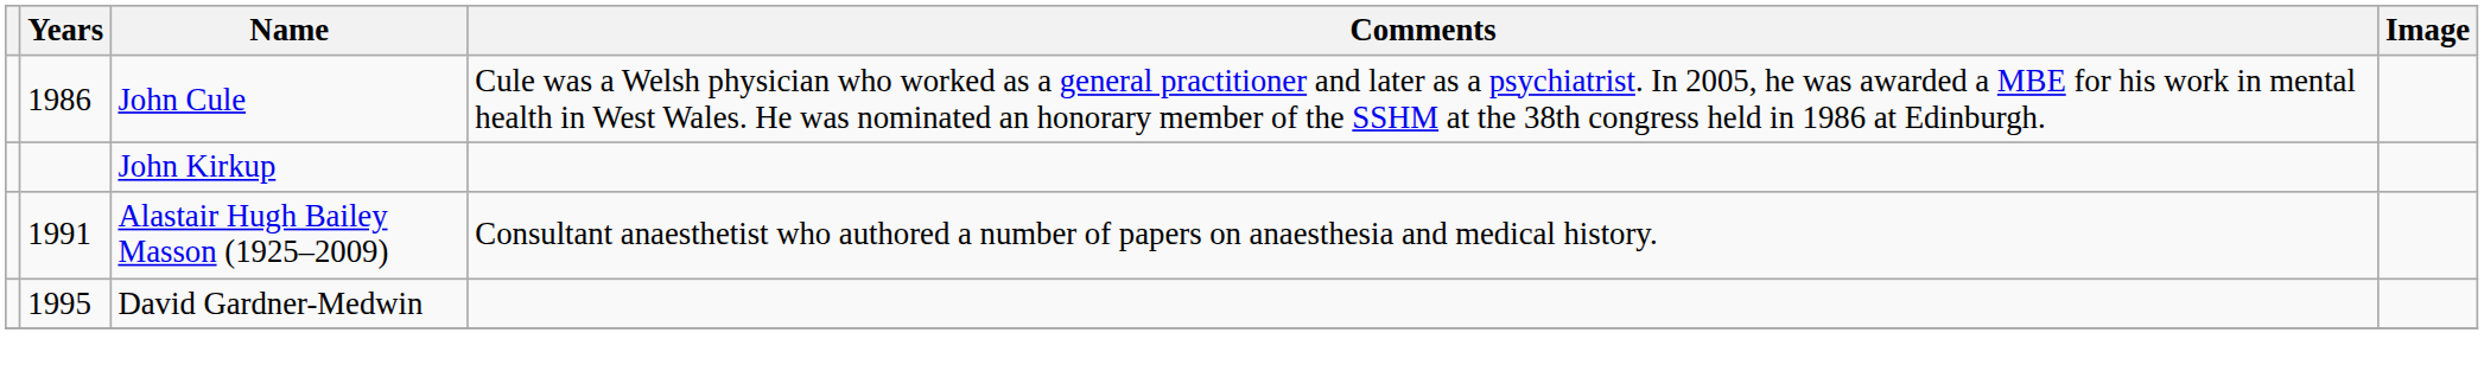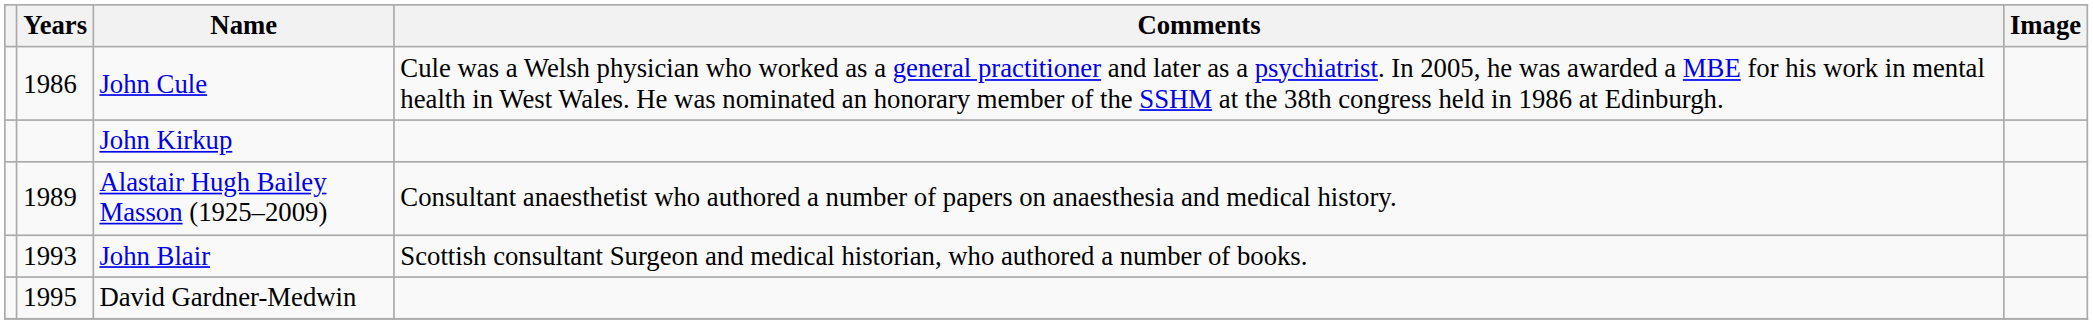 <table class="wikitable">
 <tr>
 <th></th>
 <th>Years</th>
 <th>Name</th>
 <th>Comments</th>
 <th>Image</th>
 </tr>
 <tr>
 <td></td>
 <td>1986</td>
 <td><a href='#'>John Cule</a></td>
 <td>Cule was a Welsh physician who worked as a <a href='#'>general practitioner</a> and later as a <a href='#'>psychiatrist</a>. In 2005, he was awarded a <a href='#'>MBE</a> for his work in mental health in West Wales. He was nominated an honorary member of the <a href='#'>SSHM</a> at the 38th congress held in 1986 at Edinburgh.</td>
 <td></td>
 </tr>
 <tr>
 <td></td>
 <td></td>
 <td><a href='#'>John Kirkup</a></td>
 <td></td>
 <td></td>
 </tr>
 <tr>
 <td></td>
-<td>1991</td>
+<td>1989</td>
 <td><a href='#'>Alastair Hugh Bailey Masson</a> (1925–2009)</td>
 <td>Consultant anaesthetist who authored a number of papers on anaesthesia and medical history.</td>
+<td></td>
+</tr>
+<tr>
+<td></td>
+<td>1993</td>
+<td><a href='#'>John Blair</a></td>
+<td>Scottish consultant Surgeon and medical historian, who authored a number of books.</td>
 <td></td>
 </tr>
 <tr>
 <td></td>
 <td>1995</td>
 <td>David Gardner-Medwin</td>
 <td></td>
 <td></td>
 </tr>
 <tr>
 </tr>
 </table>
